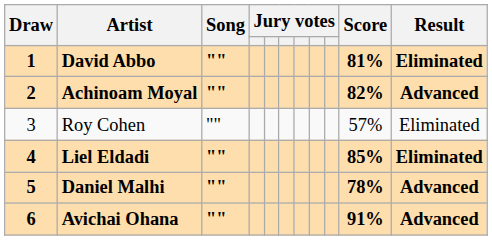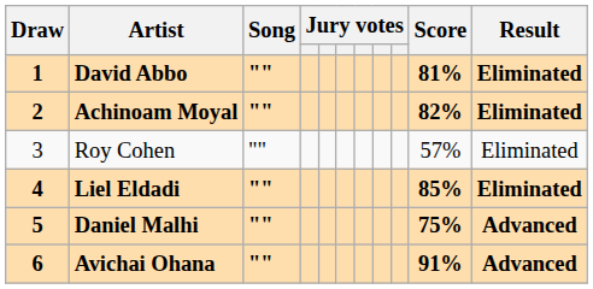 <table class="sortable wikitable" style="margin: 1em auto 1em auto; text-align:center; font-size:90%; line-height:18px;">
 <tr>
 <th rowspan="2">Draw</th>
 <th rowspan="2">Artist</th>
 <th rowspan="2">Song</th>
 <th colspan="6" class="unsortable">Jury votes</th>
 <th rowspan="2">Score</th>
 <th rowspan="2">Result</th>
 </tr>
 <tr>
 <th class="unsortable"></th>
 <th class="unsortable"></th>
 <th class="unsortable"></th>
 <th class="unsortable"></th>
 <th class="unsortable"></th>
 <th class="unsortable"></th>
 </tr>
 <tr style="font-weight:bold; background:navajowhite;">
 <td>1</td>
 <td align="left">David Abbo</td>
 <td align="left">""</td>
 <td></td>
 <td></td>
 <td></td>
 <td></td>
 <td></td>
 <td></td>
 <td>81%</td>
 <td>Eliminated</td>
 </tr>
 <tr style="font-weight:bold; background:navajowhite;">
 <td>2</td>
 <td align="left">Achinoam Moyal</td>
 <td align="left">""</td>
 <td></td>
 <td></td>
 <td></td>
 <td></td>
 <td></td>
 <td></td>
 <td>82%</td>
-<td>Advanced</td>
+<td>Eliminated</td>
 </tr>
 <tr>
 <td>3</td>
 <td align="left">Roy Cohen</td>
 <td align="left">""</td>
 <td></td>
 <td></td>
 <td></td>
 <td></td>
 <td></td>
 <td></td>
 <td>57%</td>
 <td>Eliminated</td>
 </tr>
 <tr style="font-weight:bold; background:navajowhite;">
 <td>4</td>
 <td align="left">Liel Eldadi</td>
 <td align="left">""</td>
 <td></td>
 <td></td>
 <td></td>
 <td></td>
 <td></td>
 <td></td>
 <td>85%</td>
 <td>Eliminated</td>
 </tr>
 <tr style="font-weight:bold; background:navajowhite;">
 <td>5</td>
 <td align="left">Daniel Malhi</td>
 <td align="left">""</td>
 <td></td>
 <td></td>
 <td></td>
 <td></td>
 <td></td>
 <td></td>
-<td>78%</td>
+<td>75%</td>
 <td>Advanced</td>
 </tr>
 <tr style="font-weight:bold; background:navajowhite;">
 <td>6</td>
 <td align="left">Avichai Ohana</td>
 <td align="left">""</td>
 <td></td>
 <td></td>
 <td></td>
 <td></td>
 <td></td>
 <td></td>
 <td>91%</td>
 <td>Advanced</td>
 </tr>
 </table>
